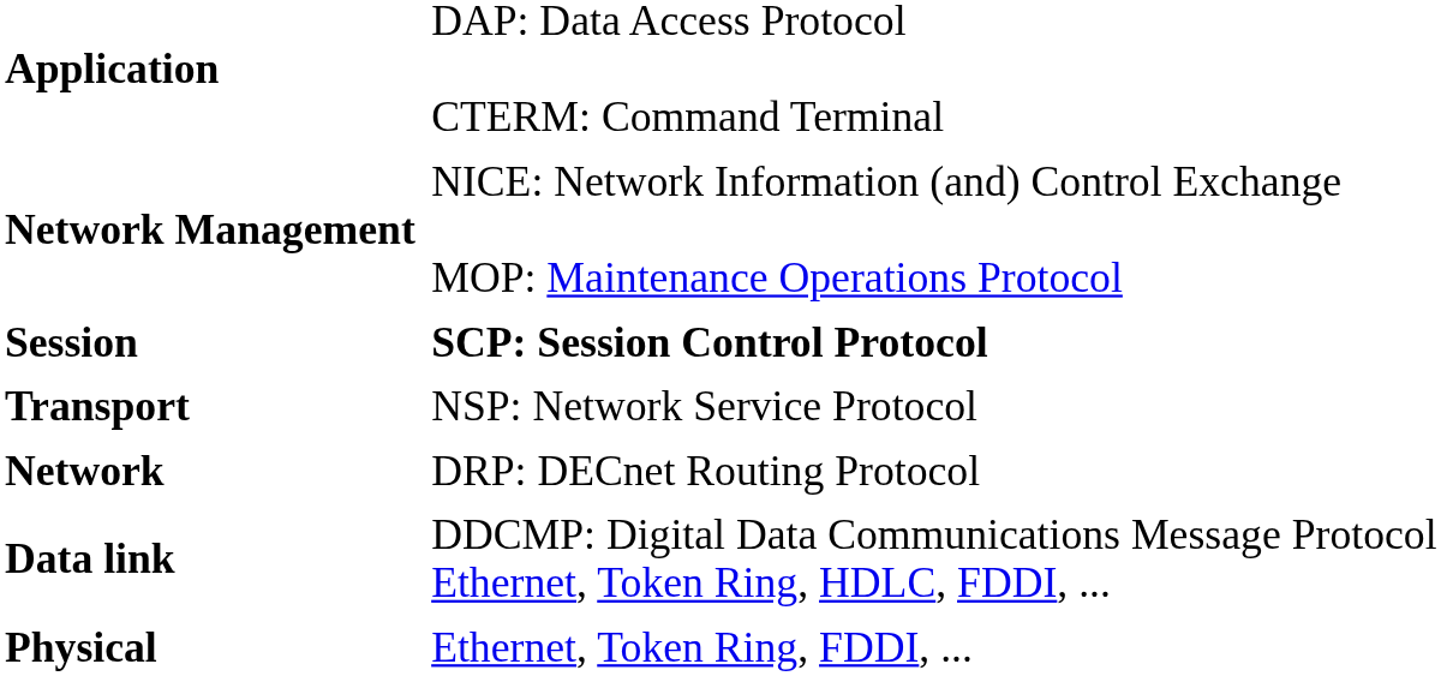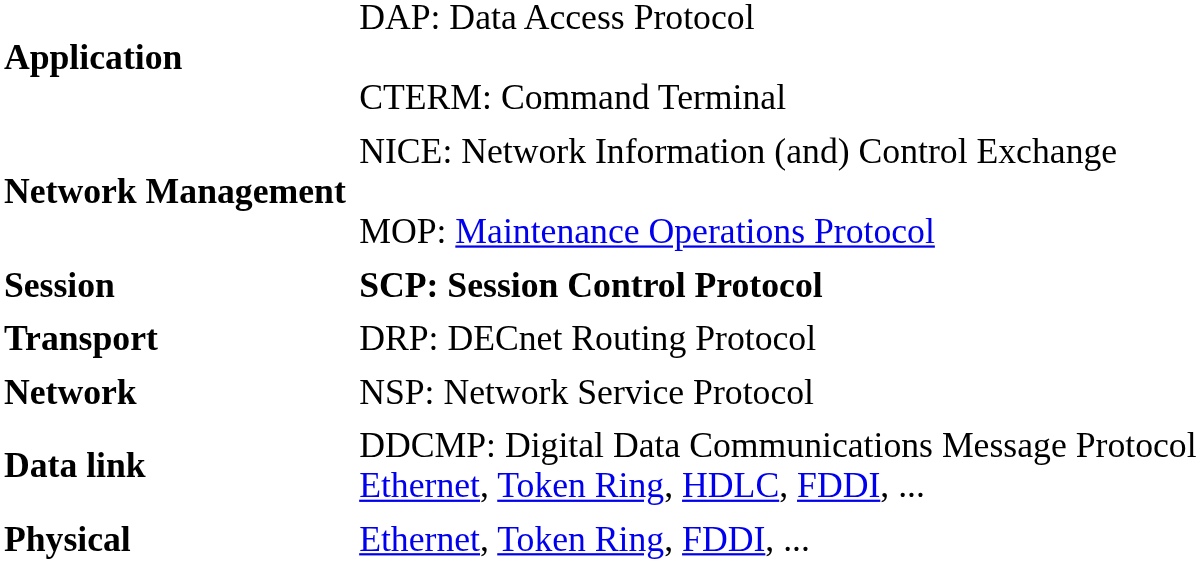 <table border="0" cellspacing="2" cellpadding="2">
 <tr ---- align="left">
 <th>Application</th>
 <td>DAP: Data Access Protocol<br><br>CTERM: Command Terminal</td>
 </tr>
 <tr ---- align="left">
 <th>Network Management</th>
 <td>NICE: Network Information (and) Control Exchange<br><br>MOP: <a href='#'>Maintenance Operations Protocol</a></td>
 </tr>
 <tr ---- align="left">
 <th>Session</th>
 <td><strong>SCP: Session Control Protocol</strong></td>
 </tr>
 <tr ---- align="left">
 <th>Transport</th>
-<td>NSP: Network Service Protocol</td>
+<td>DRP: DECnet Routing Protocol</td>
 </tr>
 <tr ---- align="left">
 <th>Network</th>
-<td>DRP: DECnet Routing Protocol</td>
+<td>NSP: Network Service Protocol</td>
 </tr>
 <tr ---- align="left">
 <th>Data link</th>
 <td>DDCMP: Digital Data Communications Message Protocol<br><a href='#'>Ethernet</a>, <a href='#'>Token Ring</a>, <a href='#'>HDLC</a>, <a href='#'>FDDI</a>, ...</td>
 </tr>
 <tr ---- align="left">
 <th>Physical</th>
 <td><a href='#'>Ethernet</a>, <a href='#'>Token Ring</a>, <a href='#'>FDDI</a>, ...</td>
 </tr>
 </table>
